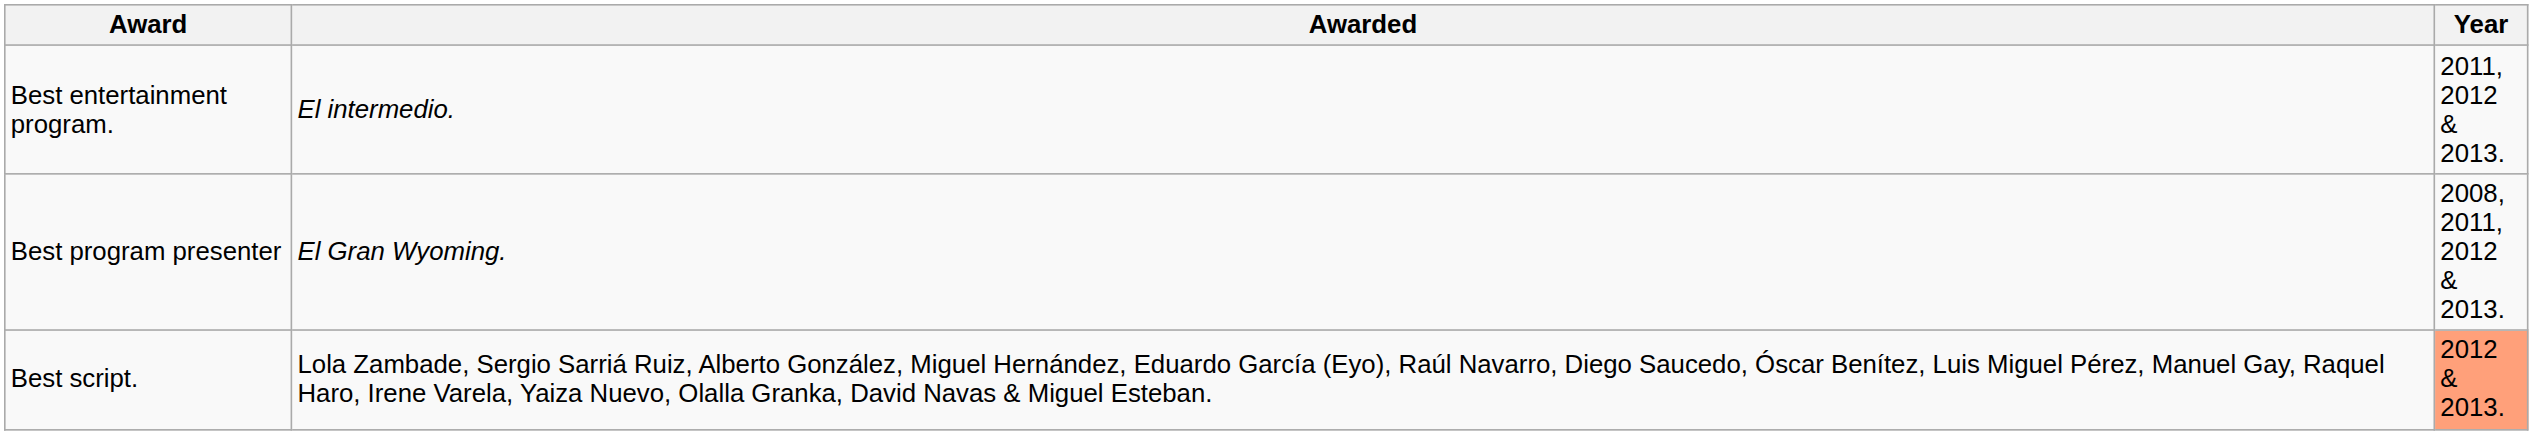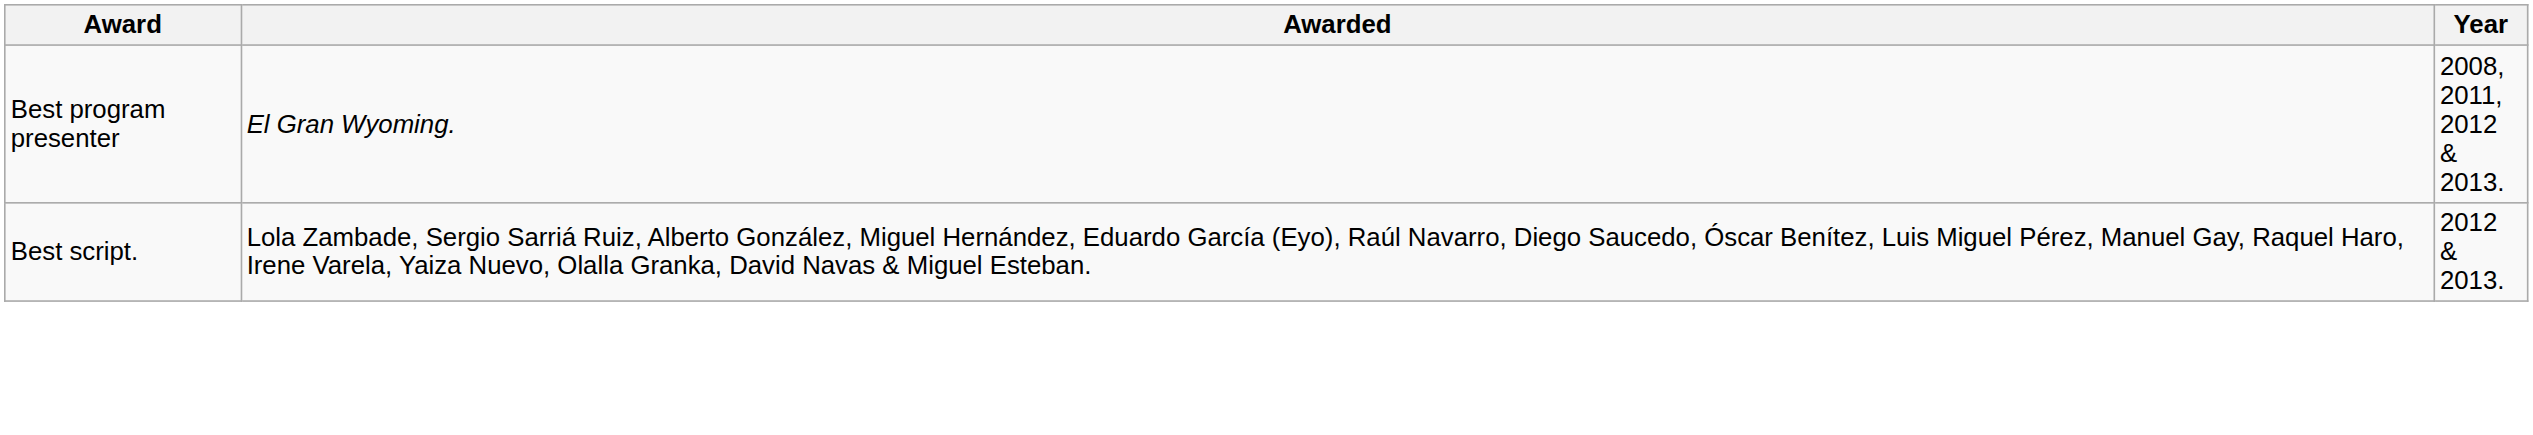 <table class="wikitable">
 <tr>
 <th>Award</th>
 <th>Awarded</th>
 <th>Year</th>
-</tr>
-<tr>
-<td>Best entertainment program.</td>
-<td><em>El intermedio.</em></td>
-<td>2011,<br>2012<br>& 2013.</td>
 </tr>
 <tr>
 <td>Best program presenter</td>
 <td><em>El Gran Wyoming.</em></td>
 <td>2008,<br>2011,<br>2012<br>& 2013.</td>
 </tr>
 <tr>
 <td>Best script.</td>
 <td>Lola Zambade, Sergio Sarriá Ruiz, Alberto González, Miguel Hernández, Eduardo García (Eyo), Raúl Navarro, Diego Saucedo, Óscar Benítez, Luis Miguel Pérez, Manuel Gay, Raquel Haro, Irene Varela, Yaiza Nuevo, Olalla Granka, David Navas & Miguel Esteban.</td>
-<td style="background: lightsalmon;">2012<br>& 2013.</td>
+<td>2012<br>& 2013.</td>
 </tr>
 </table>
